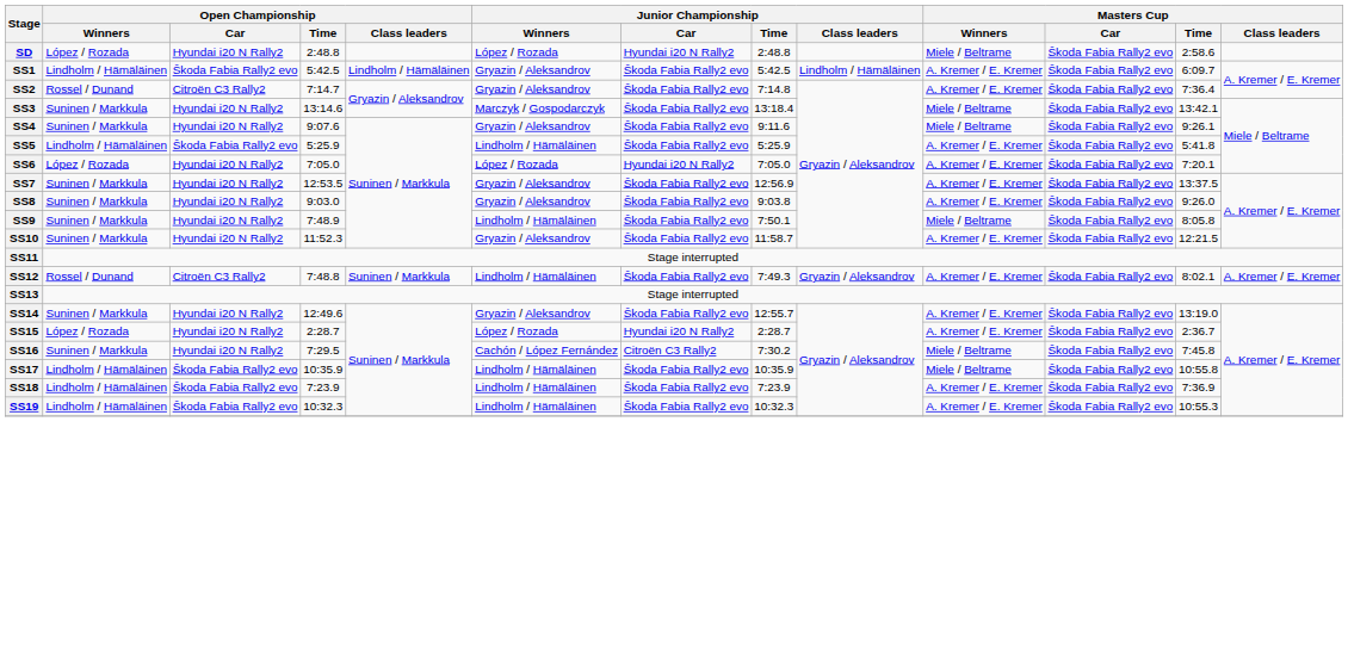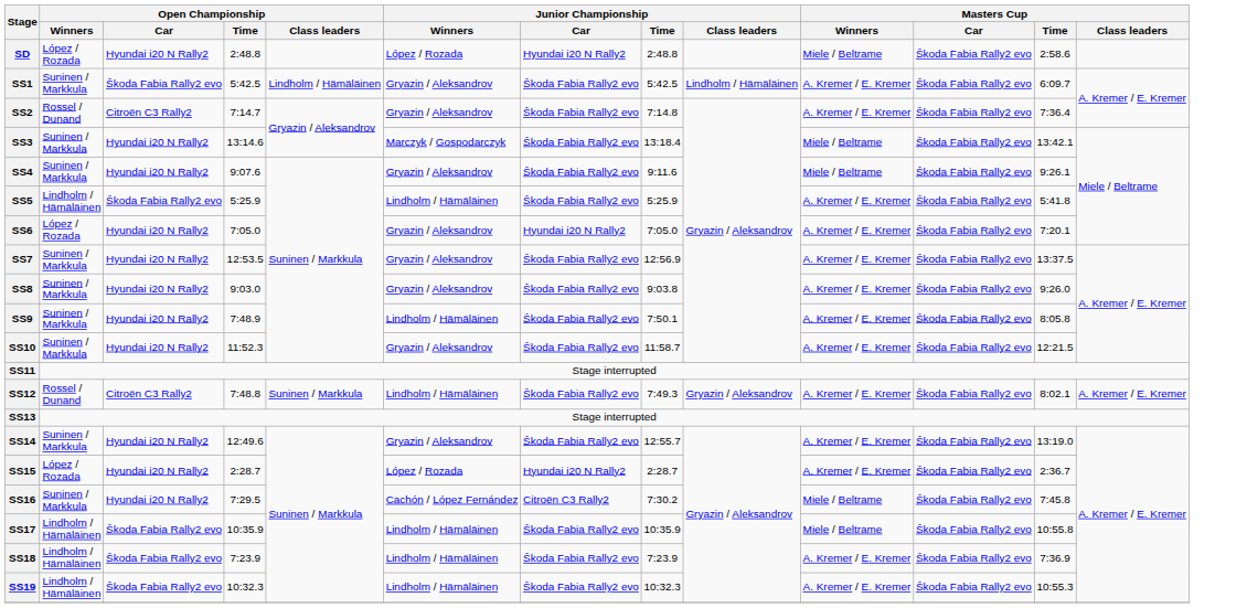 <table class="wikitable" style="font-size:85%">
 <tr>
 <th rowspan="2">Stage</th>
 <th colspan="4">Open Championship</th>
 <th colspan="4">Junior Championship</th>
 <th colspan="4">Masters Cup</th>
 </tr>
 <tr>
 <th>Winners</th>
 <th>Car</th>
 <th>Time</th>
 <th>Class leaders</th>
 <th>Winners</th>
 <th>Car</th>
 <th>Time</th>
 <th>Class leaders</th>
 <th>Winners</th>
 <th>Car</th>
 <th>Time</th>
 <th>Class leaders</th>
 </tr>
 <tr>
 <th><a href='#'>SD</a></th>
 <td><a href='#'>López</a> / <a href='#'>Rozada</a></td>
 <td><a href='#'>Hyundai i20 N Rally2</a></td>
 <td align="center">2:48.8</td>
 <td></td>
 <td><a href='#'>López</a> / <a href='#'>Rozada</a></td>
 <td><a href='#'>Hyundai i20 N Rally2</a></td>
 <td align="center">2:48.8</td>
 <td></td>
 <td><a href='#'>Miele</a> / <a href='#'>Beltrame</a></td>
 <td nowrap><a href='#'>Škoda Fabia Rally2 evo</a></td>
 <td align="center">2:58.6</td>
 <td></td>
 </tr>
 <tr>
 <th>SS1</th>
-<td nowrap><a href='#'>Lindholm</a> / <a href='#'>Hämäläinen</a></td>
+<td><a href='#'>Suninen</a> / <a href='#'>Markkula</a></td>
 <td nowrap><a href='#'>Škoda Fabia Rally2 evo</a></td>
 <td align="center">5:42.5</td>
 <td nowrap><a href='#'>Lindholm</a> / <a href='#'>Hämäläinen</a></td>
 <td><a href='#'>Gryazin</a> / <a href='#'>Aleksandrov</a></td>
 <td nowrap><a href='#'>Škoda Fabia Rally2 evo</a></td>
 <td align="center">5:42.5</td>
 <td nowrap><a href='#'>Lindholm</a> / <a href='#'>Hämäläinen</a></td>
 <td nowrap><a href='#'>A. Kremer</a> / <a href='#'>E. Kremer</a></td>
 <td nowrap><a href='#'>Škoda Fabia Rally2 evo</a></td>
 <td align="center">6:09.7</td>
 <td rowspan="2" nowrap><a href='#'>A. Kremer</a> / <a href='#'>E. Kremer</a></td>
 </tr>
 <tr>
 <th>SS2</th>
 <td><a href='#'>Rossel</a> / <a href='#'>Dunand</a></td>
 <td><a href='#'>Citroën C3 Rally2</a></td>
 <td align="center">7:14.7</td>
 <td rowspan="2"><a href='#'>Gryazin</a> / <a href='#'>Aleksandrov</a></td>
 <td><a href='#'>Gryazin</a> / <a href='#'>Aleksandrov</a></td>
 <td><a href='#'>Škoda Fabia Rally2 evo</a></td>
 <td align="center">7:14.8</td>
 <td rowspan="9"><a href='#'>Gryazin</a> / <a href='#'>Aleksandrov</a></td>
 <td><a href='#'>A. Kremer</a> / <a href='#'>E. Kremer</a></td>
 <td><a href='#'>Škoda Fabia Rally2 evo</a></td>
 <td align="center">7:36.4</td>
 </tr>
 <tr>
 <th>SS3</th>
 <td><a href='#'>Suninen</a> / <a href='#'>Markkula</a></td>
 <td><a href='#'>Hyundai i20 N Rally2</a></td>
 <td align="center">13:14.6</td>
 <td nowrap><a href='#'>Marczyk</a> / <a href='#'>Gospodarczyk</a></td>
 <td><a href='#'>Škoda Fabia Rally2 evo</a></td>
 <td align="center">13:18.4</td>
 <td><a href='#'>Miele</a> / <a href='#'>Beltrame</a></td>
 <td><a href='#'>Škoda Fabia Rally2 evo</a></td>
 <td align="center">13:42.1</td>
 <td rowspan="4"><a href='#'>Miele</a> / <a href='#'>Beltrame</a></td>
 </tr>
 <tr>
 <th>SS4</th>
 <td><a href='#'>Suninen</a> / <a href='#'>Markkula</a></td>
 <td><a href='#'>Hyundai i20 N Rally2</a></td>
 <td align="center">9:07.6</td>
 <td rowspan="7"><a href='#'>Suninen</a> / <a href='#'>Markkula</a></td>
 <td><a href='#'>Gryazin</a> / <a href='#'>Aleksandrov</a></td>
 <td><a href='#'>Škoda Fabia Rally2 evo</a></td>
 <td align="center">9:11.6</td>
 <td><a href='#'>Miele</a> / <a href='#'>Beltrame</a></td>
 <td><a href='#'>Škoda Fabia Rally2 evo</a></td>
 <td align="center">9:26.1</td>
 </tr>
 <tr>
 <th>SS5</th>
 <td><a href='#'>Lindholm</a> / <a href='#'>Hämäläinen</a></td>
 <td><a href='#'>Škoda Fabia Rally2 evo</a></td>
 <td align="center">5:25.9</td>
 <td><a href='#'>Lindholm</a> / <a href='#'>Hämäläinen</a></td>
 <td><a href='#'>Škoda Fabia Rally2 evo</a></td>
 <td align="center">5:25.9</td>
 <td><a href='#'>A. Kremer</a> / <a href='#'>E. Kremer</a></td>
 <td><a href='#'>Škoda Fabia Rally2 evo</a></td>
 <td align="center">5:41.8</td>
 </tr>
 <tr>
 <th>SS6</th>
 <td><a href='#'>López</a> / <a href='#'>Rozada</a></td>
 <td><a href='#'>Hyundai i20 N Rally2</a></td>
 <td align="center">7:05.0</td>
-<td><a href='#'>López</a> / <a href='#'>Rozada</a></td>
+<td><a href='#'>Gryazin</a> / <a href='#'>Aleksandrov</a></td>
 <td><a href='#'>Hyundai i20 N Rally2</a></td>
 <td align="center">7:05.0</td>
 <td><a href='#'>A. Kremer</a> / <a href='#'>E. Kremer</a></td>
 <td><a href='#'>Škoda Fabia Rally2 evo</a></td>
 <td align="center">7:20.1</td>
 </tr>
 <tr>
 <th>SS7</th>
 <td><a href='#'>Suninen</a> / <a href='#'>Markkula</a></td>
 <td><a href='#'>Hyundai i20 N Rally2</a></td>
 <td align="center">12:53.5</td>
 <td><a href='#'>Gryazin</a> / <a href='#'>Aleksandrov</a></td>
 <td><a href='#'>Škoda Fabia Rally2 evo</a></td>
 <td align="center">12:56.9</td>
 <td><a href='#'>A. Kremer</a> / <a href='#'>E. Kremer</a></td>
 <td><a href='#'>Škoda Fabia Rally2 evo</a></td>
 <td align="center">13:37.5</td>
 <td rowspan="4"><a href='#'>A. Kremer</a> / <a href='#'>E. Kremer</a></td>
 </tr>
 <tr>
 <th>SS8</th>
 <td><a href='#'>Suninen</a> / <a href='#'>Markkula</a></td>
 <td><a href='#'>Hyundai i20 N Rally2</a></td>
 <td align="center">9:03.0</td>
 <td><a href='#'>Gryazin</a> / <a href='#'>Aleksandrov</a></td>
 <td><a href='#'>Škoda Fabia Rally2 evo</a></td>
 <td align="center">9:03.8</td>
 <td><a href='#'>A. Kremer</a> / <a href='#'>E. Kremer</a></td>
 <td><a href='#'>Škoda Fabia Rally2 evo</a></td>
 <td align="center">9:26.0</td>
 </tr>
 <tr>
 <th>SS9</th>
 <td><a href='#'>Suninen</a> / <a href='#'>Markkula</a></td>
 <td><a href='#'>Hyundai i20 N Rally2</a></td>
 <td align="center">7:48.9</td>
 <td><a href='#'>Lindholm</a> / <a href='#'>Hämäläinen</a></td>
 <td><a href='#'>Škoda Fabia Rally2 evo</a></td>
 <td align="center">7:50.1</td>
-<td><a href='#'>Miele</a> / <a href='#'>Beltrame</a></td>
+<td><a href='#'>A. Kremer</a> / <a href='#'>E. Kremer</a></td>
 <td><a href='#'>Škoda Fabia Rally2 evo</a></td>
 <td align="center">8:05.8</td>
 </tr>
 <tr>
 <th>SS10</th>
 <td><a href='#'>Suninen</a> / <a href='#'>Markkula</a></td>
 <td><a href='#'>Hyundai i20 N Rally2</a></td>
 <td align="center">11:52.3</td>
 <td><a href='#'>Gryazin</a> / <a href='#'>Aleksandrov</a></td>
 <td><a href='#'>Škoda Fabia Rally2 evo</a></td>
 <td align="center">11:58.7</td>
 <td><a href='#'>A. Kremer</a> / <a href='#'>E. Kremer</a></td>
 <td><a href='#'>Škoda Fabia Rally2 evo</a></td>
 <td align="center">12:21.5</td>
 </tr>
 <tr>
 <th>SS11</th>
 <td colspan="12" align="center">Stage interrupted</td>
 </tr>
 <tr>
 <th>SS12</th>
 <td><a href='#'>Rossel</a> / <a href='#'>Dunand</a></td>
 <td><a href='#'>Citroën C3 Rally2</a></td>
 <td align="center">7:48.8</td>
 <td><a href='#'>Suninen</a> / <a href='#'>Markkula</a></td>
 <td><a href='#'>Lindholm</a> / <a href='#'>Hämäläinen</a></td>
 <td><a href='#'>Škoda Fabia Rally2 evo</a></td>
 <td align="center">7:49.3</td>
 <td><a href='#'>Gryazin</a> / <a href='#'>Aleksandrov</a></td>
 <td><a href='#'>A. Kremer</a> / <a href='#'>E. Kremer</a></td>
 <td><a href='#'>Škoda Fabia Rally2 evo</a></td>
 <td align="center">8:02.1</td>
 <td><a href='#'>A. Kremer</a> / <a href='#'>E. Kremer</a></td>
 </tr>
 <tr>
 <th>SS13</th>
 <td colspan="12" align="center">Stage interrupted</td>
 </tr>
 <tr>
 <th>SS14</th>
 <td><a href='#'>Suninen</a> / <a href='#'>Markkula</a></td>
 <td><a href='#'>Hyundai i20 N Rally2</a></td>
 <td align="center">12:49.6</td>
 <td rowspan="6"><a href='#'>Suninen</a> / <a href='#'>Markkula</a></td>
 <td><a href='#'>Gryazin</a> / <a href='#'>Aleksandrov</a></td>
 <td><a href='#'>Škoda Fabia Rally2 evo</a></td>
 <td align="center">12:55.7</td>
 <td rowspan="6"><a href='#'>Gryazin</a> / <a href='#'>Aleksandrov</a></td>
 <td><a href='#'>A. Kremer</a> / <a href='#'>E. Kremer</a></td>
 <td><a href='#'>Škoda Fabia Rally2 evo</a></td>
 <td align="center">13:19.0</td>
 <td rowspan="6"><a href='#'>A. Kremer</a> / <a href='#'>E. Kremer</a></td>
 </tr>
 <tr>
 <th>SS15</th>
 <td><a href='#'>López</a> / <a href='#'>Rozada</a></td>
 <td><a href='#'>Hyundai i20 N Rally2</a></td>
 <td align="center">2:28.7</td>
 <td><a href='#'>López</a> / <a href='#'>Rozada</a></td>
 <td><a href='#'>Hyundai i20 N Rally2</a></td>
 <td align="center">2:28.7</td>
 <td><a href='#'>A. Kremer</a> / <a href='#'>E. Kremer</a></td>
 <td><a href='#'>Škoda Fabia Rally2 evo</a></td>
 <td align="center">2:36.7</td>
 </tr>
 <tr>
 <th>SS16</th>
 <td><a href='#'>Suninen</a> / <a href='#'>Markkula</a></td>
 <td><a href='#'>Hyundai i20 N Rally2</a></td>
 <td align="center">7:29.5</td>
 <td nowrap><a href='#'>Cachón</a> / <a href='#'>López Fernández</a></td>
 <td><a href='#'>Citroën C3 Rally2</a></td>
 <td align="center">7:30.2</td>
 <td><a href='#'>Miele</a> / <a href='#'>Beltrame</a></td>
 <td><a href='#'>Škoda Fabia Rally2 evo</a></td>
 <td align="center">7:45.8</td>
 </tr>
 <tr>
 <th>SS17</th>
 <td><a href='#'>Lindholm</a> / <a href='#'>Hämäläinen</a></td>
 <td><a href='#'>Škoda Fabia Rally2 evo</a></td>
 <td align="center">10:35.9</td>
 <td><a href='#'>Lindholm</a> / <a href='#'>Hämäläinen</a></td>
 <td><a href='#'>Škoda Fabia Rally2 evo</a></td>
 <td align="center">10:35.9</td>
 <td><a href='#'>Miele</a> / <a href='#'>Beltrame</a></td>
 <td><a href='#'>Škoda Fabia Rally2 evo</a></td>
 <td align="center">10:55.8</td>
 </tr>
 <tr>
 <th>SS18</th>
 <td><a href='#'>Lindholm</a> / <a href='#'>Hämäläinen</a></td>
 <td><a href='#'>Škoda Fabia Rally2 evo</a></td>
 <td align="center">7:23.9</td>
 <td><a href='#'>Lindholm</a> / <a href='#'>Hämäläinen</a></td>
 <td><a href='#'>Škoda Fabia Rally2 evo</a></td>
 <td align="center">7:23.9</td>
 <td><a href='#'>A. Kremer</a> / <a href='#'>E. Kremer</a></td>
 <td><a href='#'>Škoda Fabia Rally2 evo</a></td>
 <td align="center">7:36.9</td>
 </tr>
 <tr>
 <th><a href='#'>SS19</a></th>
 <td><a href='#'>Lindholm</a> / <a href='#'>Hämäläinen</a></td>
 <td><a href='#'>Škoda Fabia Rally2 evo</a></td>
 <td align="center">10:32.3</td>
 <td><a href='#'>Lindholm</a> / <a href='#'>Hämäläinen</a></td>
 <td><a href='#'>Škoda Fabia Rally2 evo</a></td>
 <td align="center">10:32.3</td>
 <td><a href='#'>A. Kremer</a> / <a href='#'>E. Kremer</a></td>
 <td><a href='#'>Škoda Fabia Rally2 evo</a></td>
 <td align="center">10:55.3</td>
 </tr>
 <tr>
 </tr>
 </table>
